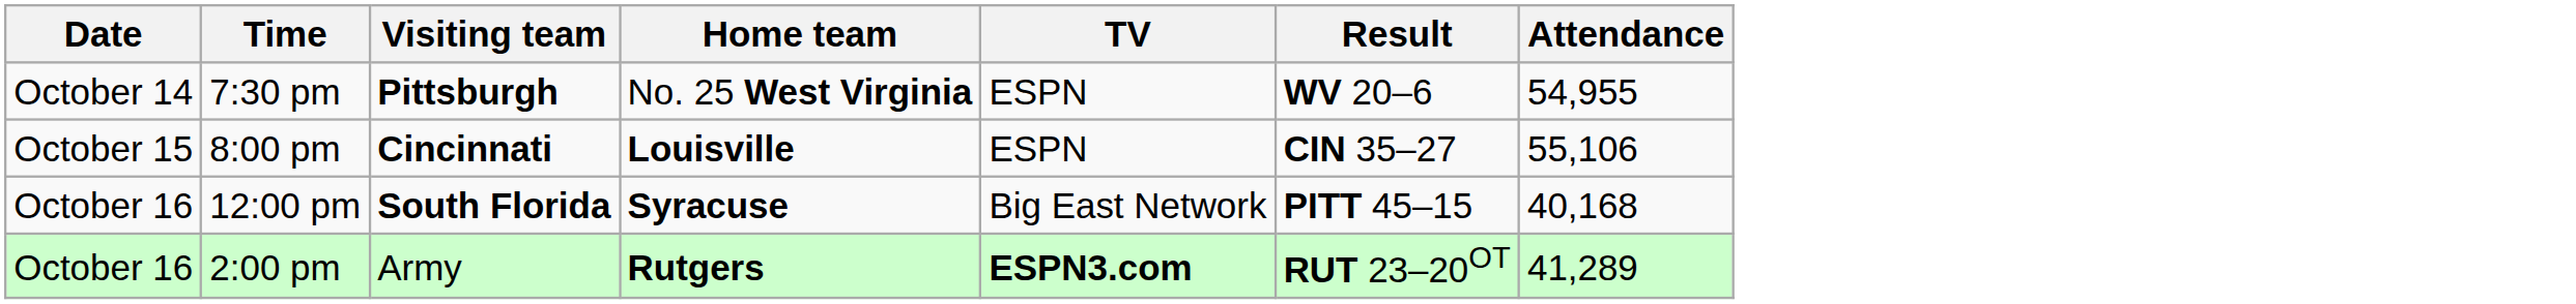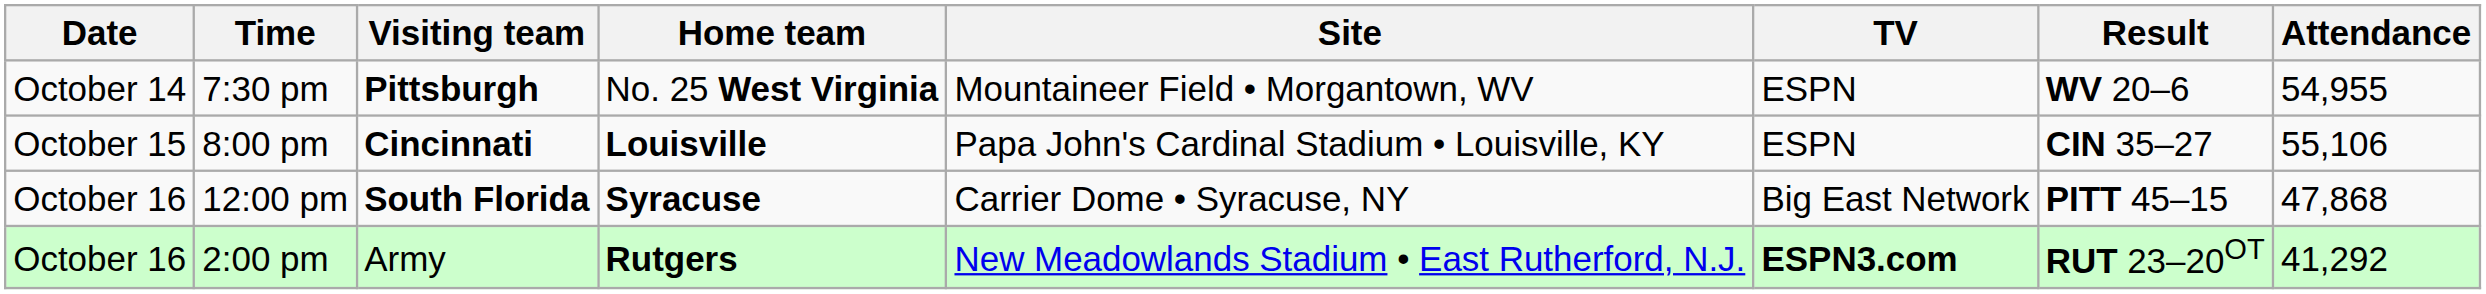 <table class="wikitable" style="font-size:95%;">
 <tr>
 <th>Date</th>
 <th>Time</th>
 <th>Visiting team</th>
 <th>Home team</th>
+<th>Site</th>
 <th>TV</th>
 <th>Result</th>
 <th>Attendance</th>
 </tr>
 <tr bgcolor=>
 <td>October 14</td>
 <td>7:30 pm</td>
 <td><strong>Pittsburgh</strong></td>
 <td>No. 25 <strong>West Virginia</strong></td>
+<td>Mountaineer Field • Morgantown, WV</td>
 <td>ESPN</td>
 <td><strong>WV</strong> 20–6</td>
 <td>54,955</td>
 </tr>
 <tr bgcolor=>
 <td>October 15</td>
 <td>8:00 pm</td>
 <td><strong>Cincinnati</strong></td>
 <td><strong>Louisville</strong></td>
+<td>Papa John's Cardinal Stadium • Louisville, KY</td>
 <td>ESPN</td>
 <td><strong>CIN</strong> 35–27</td>
 <td>55,106</td>
 </tr>
 <tr bgcolor=>
 <td>October 16</td>
 <td>12:00 pm</td>
 <td><strong>South Florida</strong></td>
 <td><strong>Syracuse</strong></td>
+<td>Carrier Dome • Syracuse, NY</td>
 <td>Big East Network</td>
 <td><strong>PITT</strong> 45–15</td>
-<td>40,168</td>
+<td>47,868</td>
 </tr>
 <tr bgcolor=#ccffcc>
 <td>October 16</td>
 <td>2:00 pm</td>
 <td>Army</td>
 <td><strong>Rutgers</strong></td>
+<td><a href='#'>New Meadowlands Stadium</a> • <a href='#'>East Rutherford, N.J.</a></td>
 <td><strong>ESPN3.com</strong></td>
 <td><strong>RUT</strong> 23–20<sup>OT</sup></td>
-<td>41,289</td>
+<td>41,292</td>
 </tr>
 </table>
